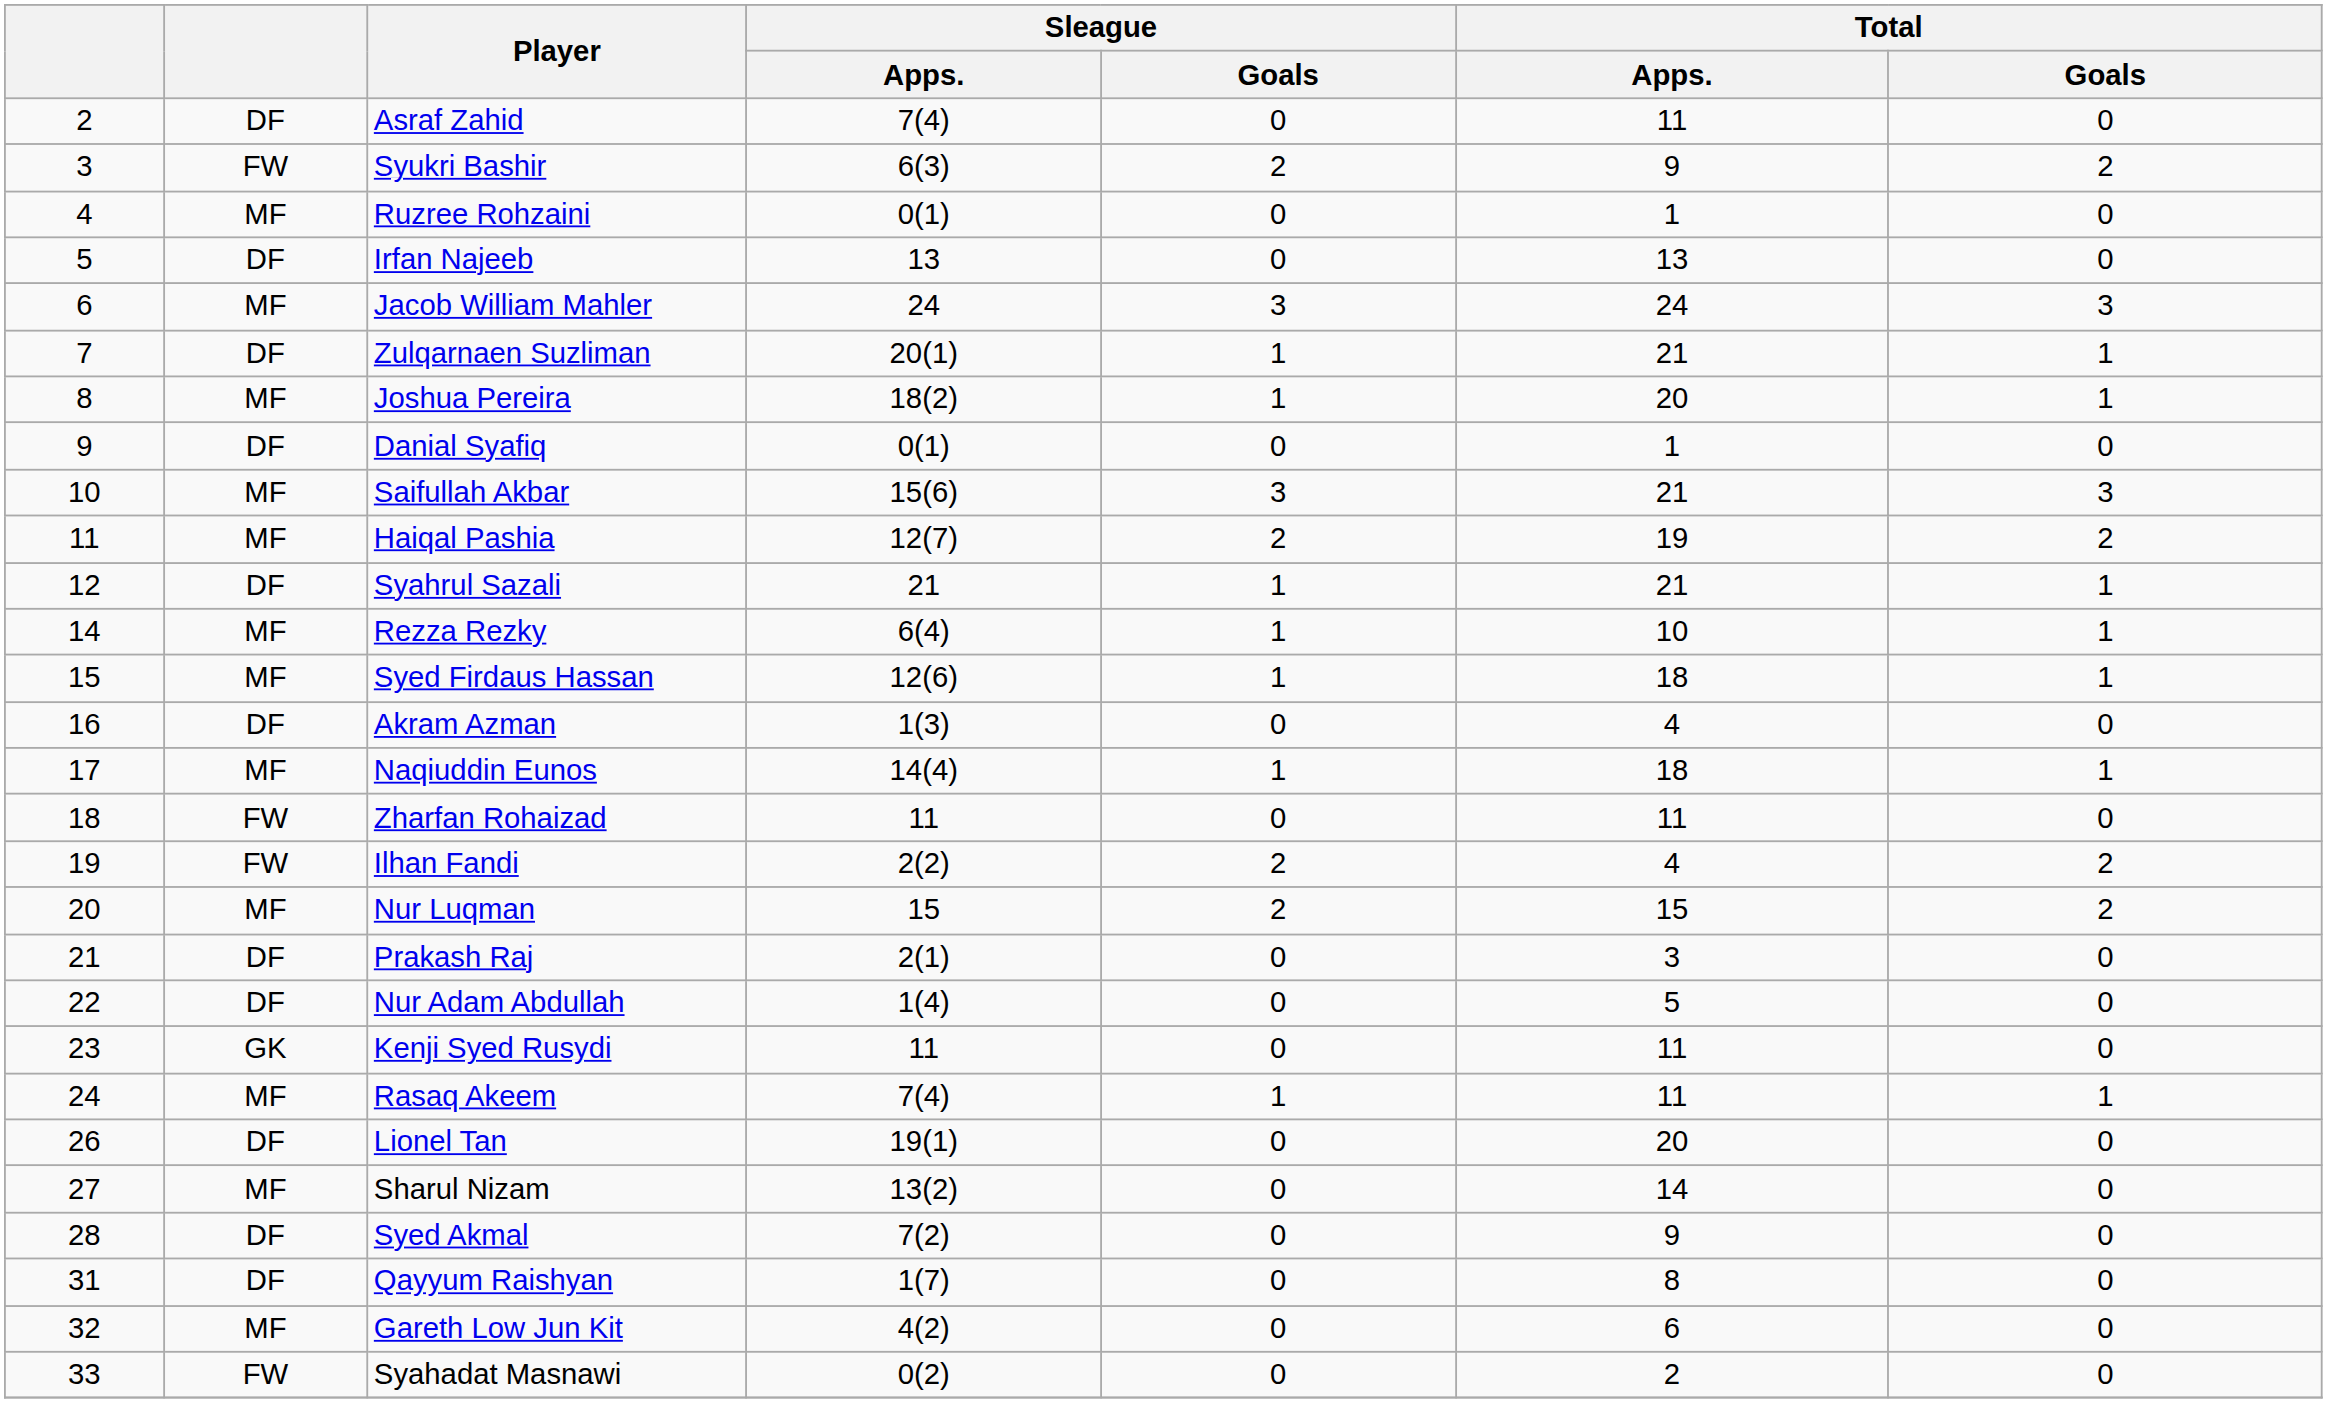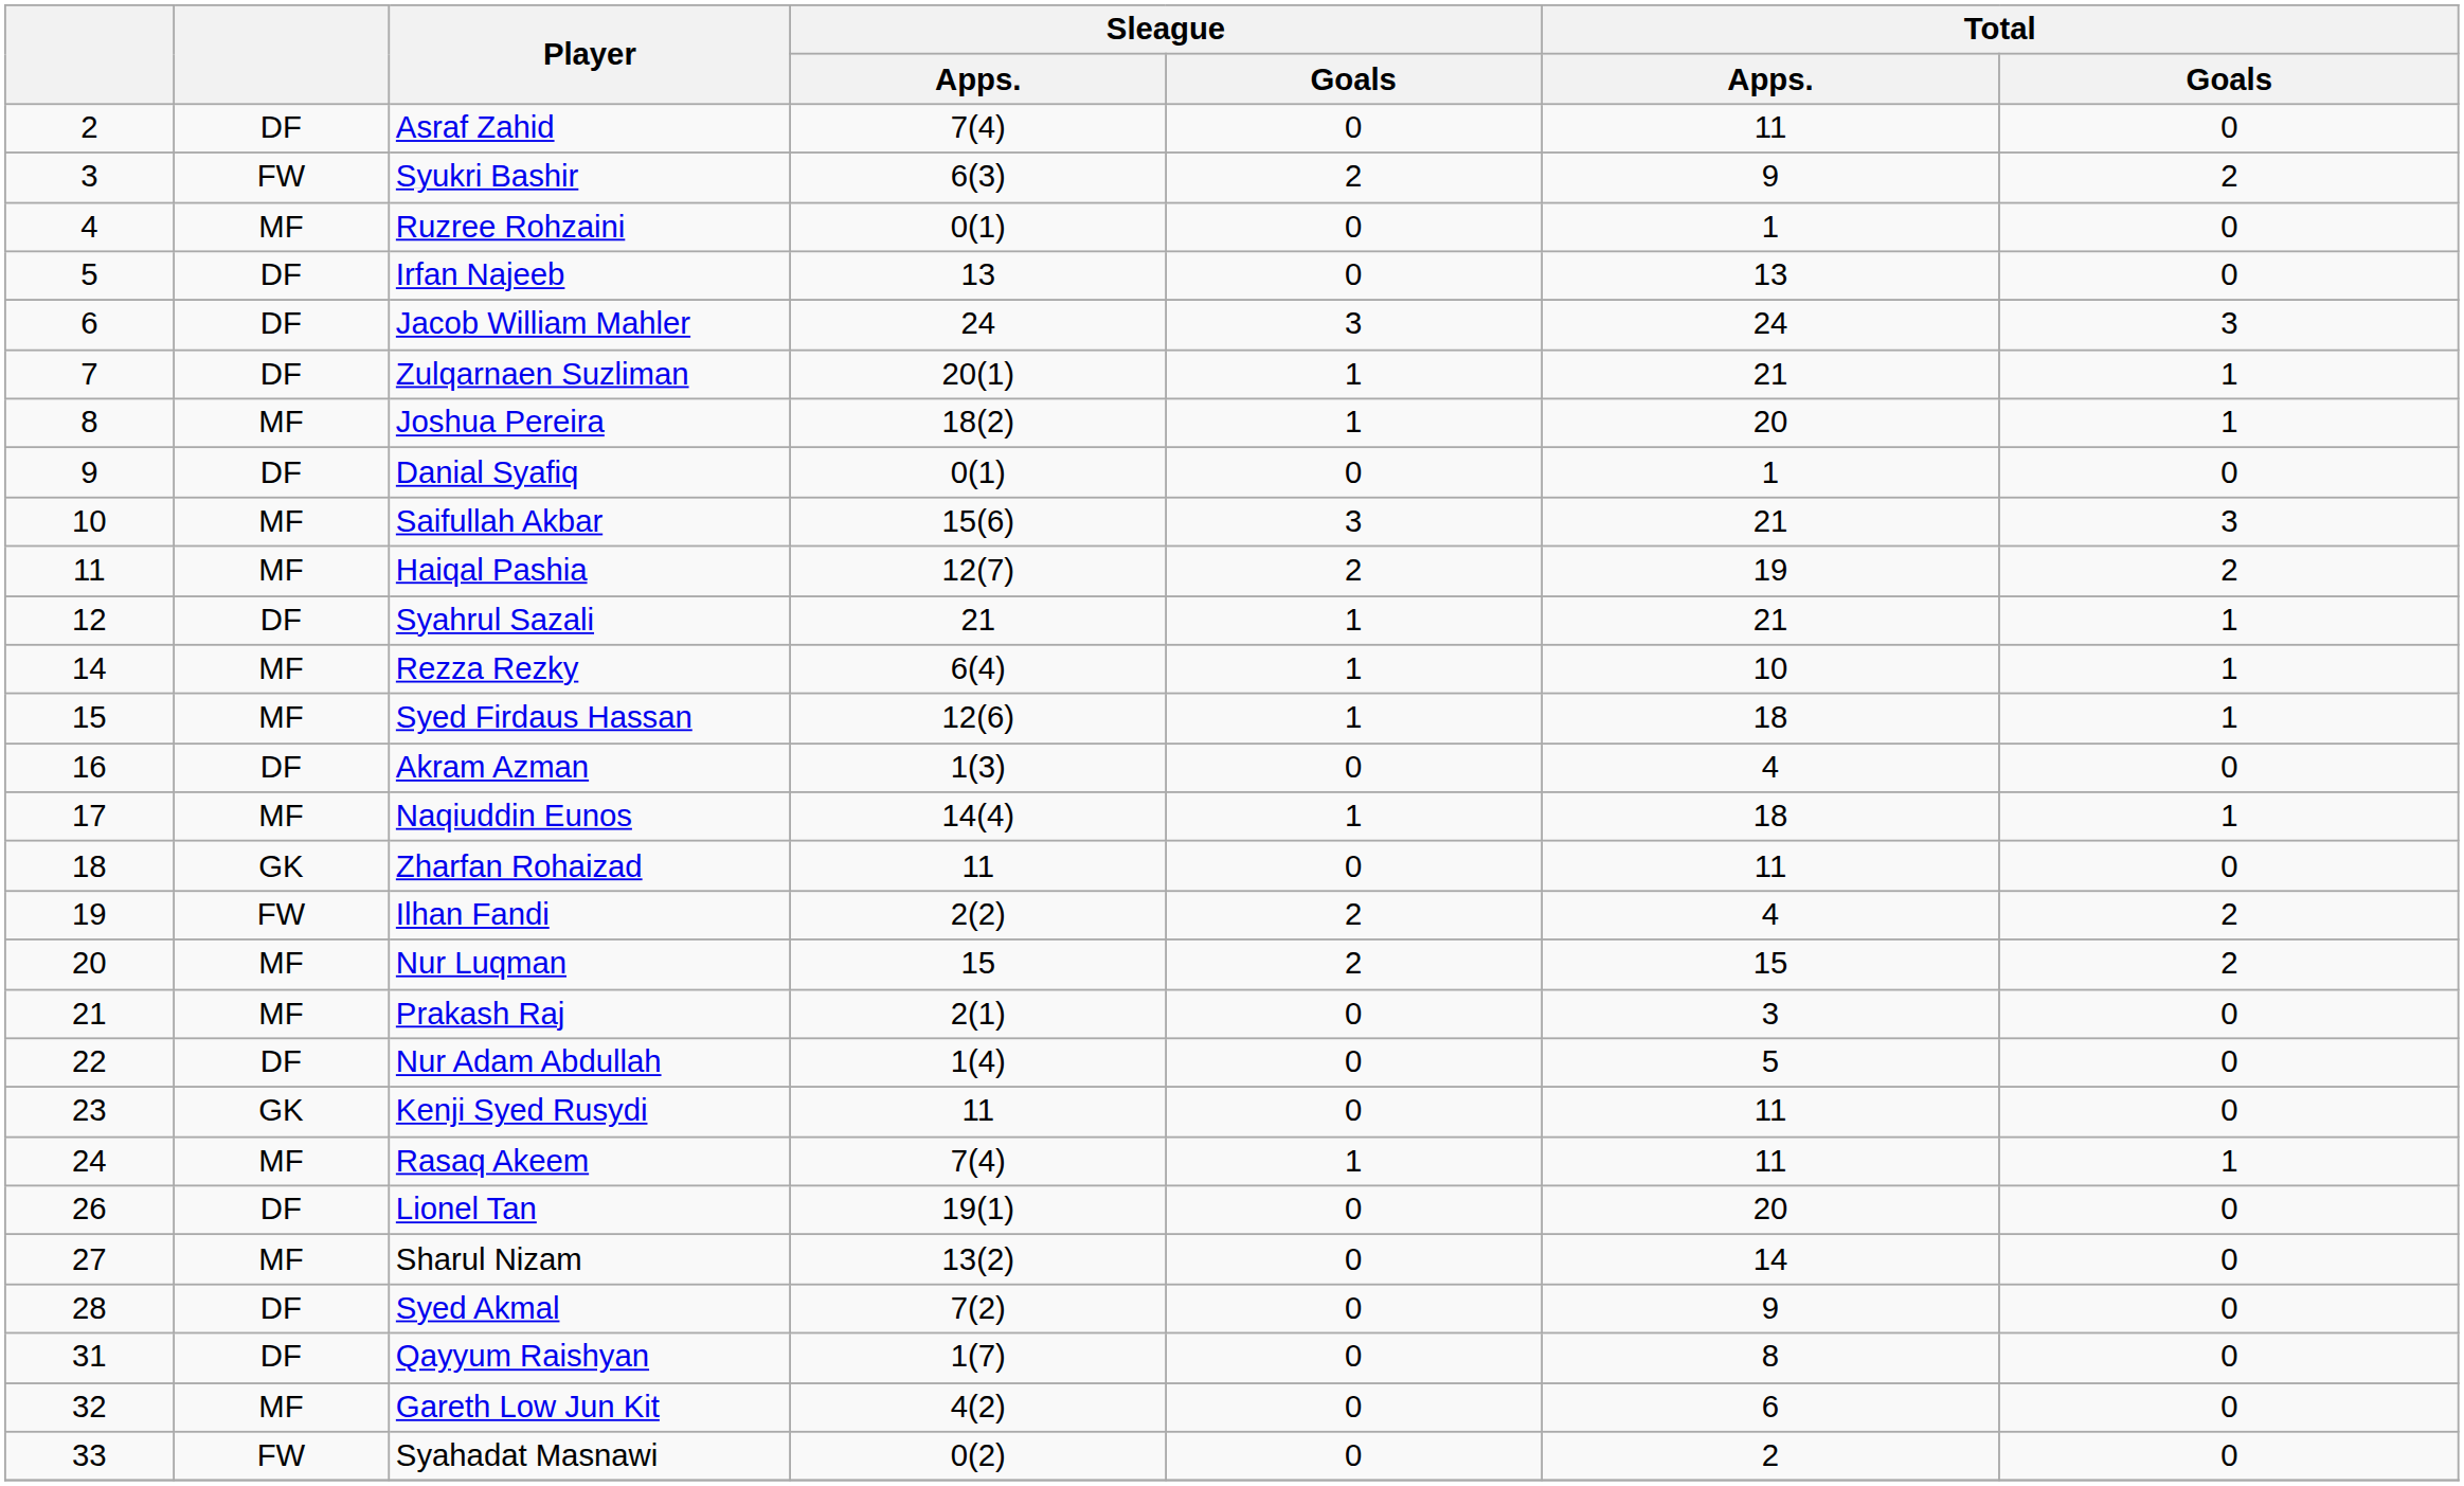 <table class="wikitable" style="text-align:center; font-size:100%; width:80%;">
 <tr>
 <th rowspan=2></th>
 <th rowspan=2></th>
 <th rowspan=2 width="200">Player</th>
 <th colspan=2 width="105">Sleague</th>
 <th colspan=2 width="130">Total</th>
 </tr>
 <tr>
 <th>Apps.</th>
 <th>Goals</th>
 <th>Apps.</th>
 <th>Goals</th>
 </tr>
 <tr>
 <td>2</td>
 <td>DF</td>
 <td align="left"> <a href='#'>Asraf Zahid</a></td>
 <td>7(4)</td>
 <td>0</td>
 <td>11</td>
 <td>0</td>
 </tr>
 <tr>
 <td>3</td>
 <td>FW</td>
 <td align="left"> <a href='#'>Syukri Bashir</a></td>
 <td>6(3)</td>
 <td>2</td>
 <td>9</td>
 <td>2</td>
 </tr>
 <tr>
 <td>4</td>
 <td>MF</td>
 <td align="left"> <a href='#'>Ruzree Rohzaini</a></td>
 <td>0(1)</td>
 <td>0</td>
 <td>1</td>
 <td>0</td>
 </tr>
 <tr>
 <td>5</td>
 <td>DF</td>
 <td align="left"> <a href='#'>Irfan Najeeb</a></td>
 <td>13</td>
 <td>0</td>
 <td>13</td>
 <td>0</td>
 </tr>
 <tr>
 <td>6</td>
-<td>MF</td>
+<td>DF</td>
 <td align="left"> <a href='#'>Jacob William Mahler</a></td>
 <td>24</td>
 <td>3</td>
 <td>24</td>
 <td>3</td>
 </tr>
 <tr>
 <td>7</td>
 <td>DF</td>
 <td align="left"> <a href='#'>Zulqarnaen Suzliman</a></td>
 <td>20(1)</td>
 <td>1</td>
 <td>21</td>
 <td>1</td>
 </tr>
 <tr>
 <td>8</td>
 <td>MF</td>
 <td align="left"> <a href='#'>Joshua Pereira</a></td>
 <td>18(2)</td>
 <td>1</td>
 <td>20</td>
 <td>1</td>
 </tr>
 <tr>
 <td>9</td>
 <td>DF</td>
 <td align="left"> <a href='#'>Danial Syafiq</a></td>
 <td>0(1)</td>
 <td>0</td>
 <td>1</td>
 <td>0</td>
 </tr>
 <tr>
 <td>10</td>
 <td>MF</td>
 <td align="left"> <a href='#'>Saifullah Akbar</a></td>
 <td>15(6)</td>
 <td>3</td>
 <td>21</td>
 <td>3</td>
 </tr>
 <tr>
 <td>11</td>
 <td>MF</td>
 <td align="left"> <a href='#'>Haiqal Pashia</a></td>
 <td>12(7)</td>
 <td>2</td>
 <td>19</td>
 <td>2</td>
 </tr>
 <tr>
 <td>12</td>
 <td>DF</td>
 <td align="left"> <a href='#'>Syahrul Sazali</a></td>
 <td>21</td>
 <td>1</td>
 <td>21</td>
 <td>1</td>
 </tr>
 <tr>
 <td>14</td>
 <td>MF</td>
 <td align="left"> <a href='#'>Rezza Rezky</a></td>
 <td>6(4)</td>
 <td>1</td>
 <td>10</td>
 <td>1</td>
 </tr>
 <tr>
 <td>15</td>
 <td>MF</td>
 <td align="left"> <a href='#'>Syed Firdaus Hassan</a></td>
 <td>12(6)</td>
 <td>1</td>
 <td>18</td>
 <td>1</td>
 </tr>
 <tr>
 <td>16</td>
 <td>DF</td>
 <td align="left"> <a href='#'>Akram Azman</a></td>
 <td>1(3)</td>
 <td>0</td>
 <td>4</td>
 <td>0</td>
 </tr>
 <tr>
 <td>17</td>
 <td>MF</td>
 <td align="left"> <a href='#'>Naqiuddin Eunos</a></td>
 <td>14(4)</td>
 <td>1</td>
 <td>18</td>
 <td>1</td>
 </tr>
 <tr>
 <td>18</td>
-<td>FW</td>
+<td>GK</td>
 <td align="left"> <a href='#'>Zharfan Rohaizad</a></td>
 <td>11</td>
 <td>0</td>
 <td>11</td>
 <td>0</td>
 </tr>
 <tr>
 <td>19</td>
 <td>FW</td>
 <td align="left"> <a href='#'>Ilhan Fandi</a></td>
 <td>2(2)</td>
 <td>2</td>
 <td>4</td>
 <td>2</td>
 </tr>
 <tr>
 <td>20</td>
 <td>MF</td>
 <td align="left"> <a href='#'>Nur Luqman</a></td>
 <td>15</td>
 <td>2</td>
 <td>15</td>
 <td>2</td>
 </tr>
 <tr>
 <td>21</td>
-<td>DF</td>
+<td>MF</td>
 <td align="left"> <a href='#'>Prakash Raj</a></td>
 <td>2(1)</td>
 <td>0</td>
 <td>3</td>
 <td>0</td>
 </tr>
 <tr>
 <td>22</td>
 <td>DF</td>
 <td align="left"> <a href='#'>Nur Adam Abdullah</a></td>
 <td>1(4)</td>
 <td>0</td>
 <td>5</td>
 <td>0</td>
 </tr>
 <tr>
 <td>23</td>
 <td>GK</td>
 <td align="left"> <a href='#'>Kenji Syed Rusydi</a></td>
 <td>11</td>
 <td>0</td>
 <td>11</td>
 <td>0</td>
 </tr>
 <tr>
 <td>24</td>
 <td>MF</td>
 <td align="left"> <a href='#'>Rasaq Akeem</a></td>
 <td>7(4)</td>
 <td>1</td>
 <td>11</td>
 <td>1</td>
 </tr>
 <tr>
 <td>26</td>
 <td>DF</td>
 <td align="left"> <a href='#'>Lionel Tan</a></td>
 <td>19(1)</td>
 <td>0</td>
 <td>20</td>
 <td>0</td>
 </tr>
 <tr>
 <td>27</td>
 <td>MF</td>
 <td align="left"> Sharul Nizam</td>
 <td>13(2)</td>
 <td>0</td>
 <td>14</td>
 <td>0</td>
 </tr>
 <tr>
 <td>28</td>
 <td>DF</td>
 <td align="left"> <a href='#'>Syed Akmal</a></td>
 <td>7(2)</td>
 <td>0</td>
 <td>9</td>
 <td>0</td>
 </tr>
 <tr>
 <td>31</td>
 <td>DF</td>
 <td align="left"> <a href='#'>Qayyum Raishyan</a></td>
 <td>1(7)</td>
 <td>0</td>
 <td>8</td>
 <td>0</td>
 </tr>
 <tr>
 <td>32</td>
 <td>MF</td>
 <td align="left"> <a href='#'>Gareth Low Jun Kit</a></td>
 <td>4(2)</td>
 <td>0</td>
 <td>6</td>
 <td>0</td>
 </tr>
 <tr>
 <td>33</td>
 <td>FW</td>
 <td align="left"> Syahadat Masnawi</td>
 <td>0(2)</td>
 <td>0</td>
 <td>2</td>
 <td>0</td>
 </tr>
 <tr>
 </tr>
 </table>
